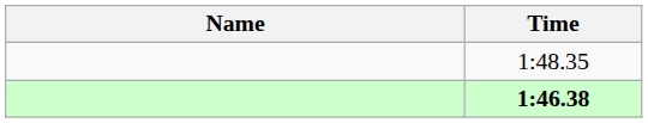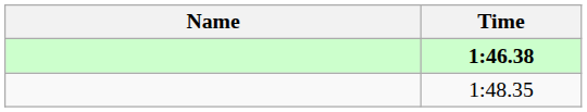 <table class="wikitable" style="text-align:center;">
 <tr>
 <th style="width:19em">Name</th>
 <th style="width:7em">Time</th>
 </tr>
+<tr bgcolor=ccffcc>
+<td align=left><strong></strong></td>
+<td><strong>1:46.38</strong></td>
+</tr>
 <tr>
 <td align=left></td>
 <td>1:48.35</td>
 </tr>
-<tr bgcolor=ccffcc>
-<td align=left><strong></strong></td>
-<td><strong>1:46.38</strong></td>
-</tr>
 </table>
